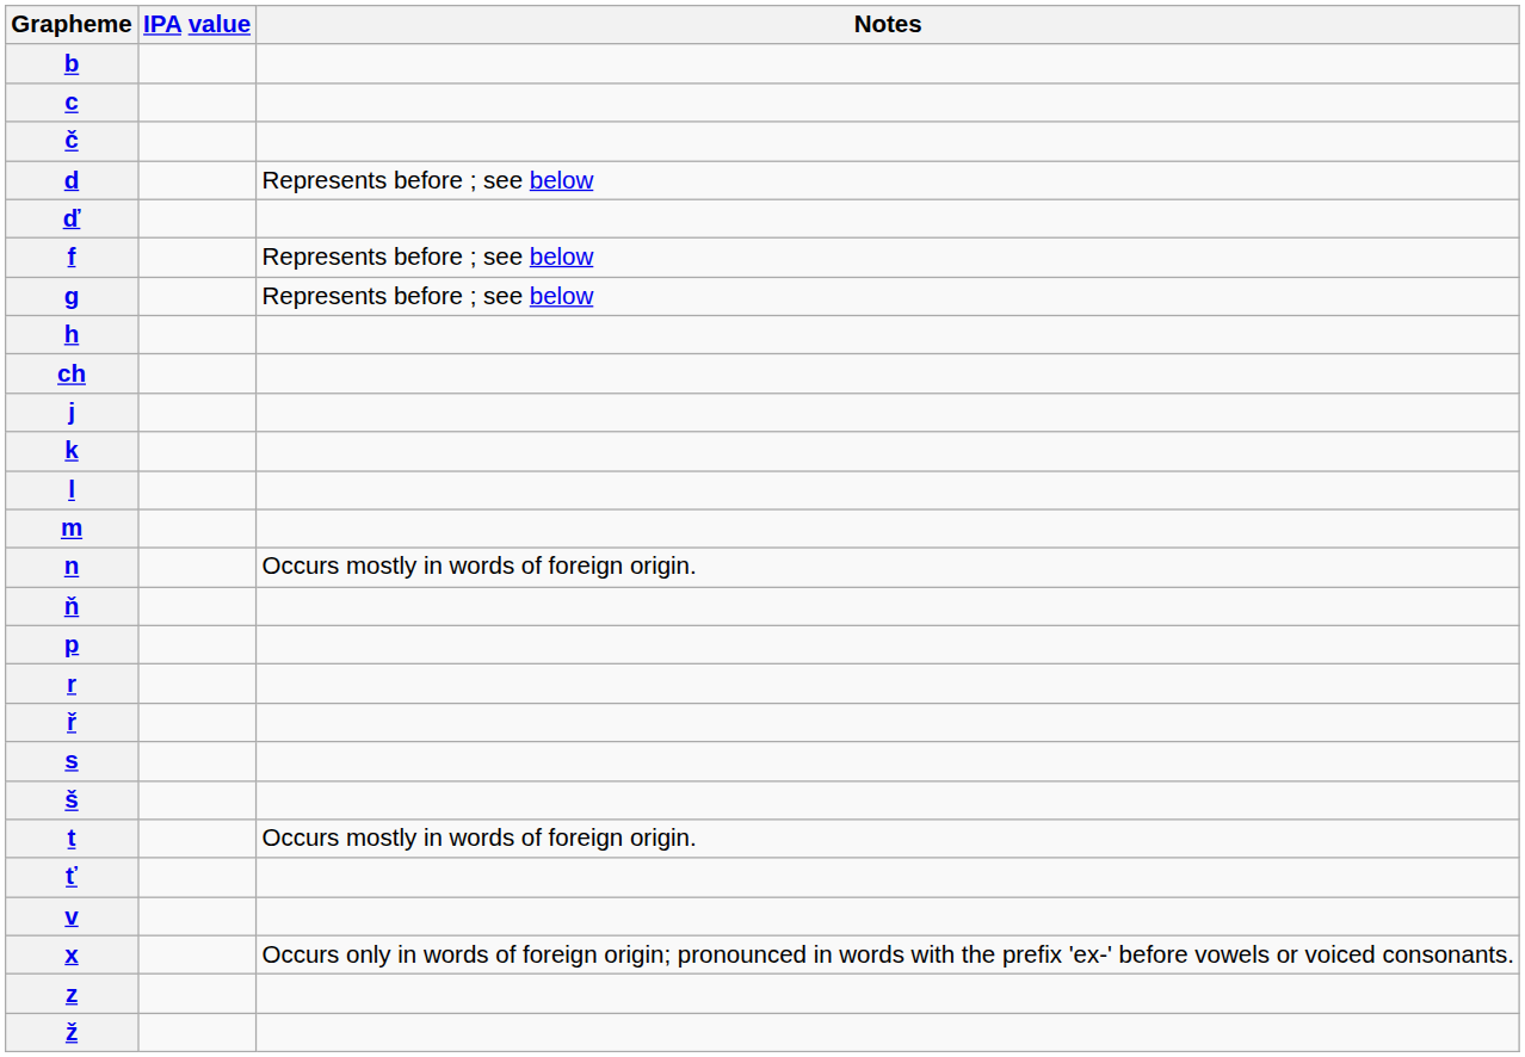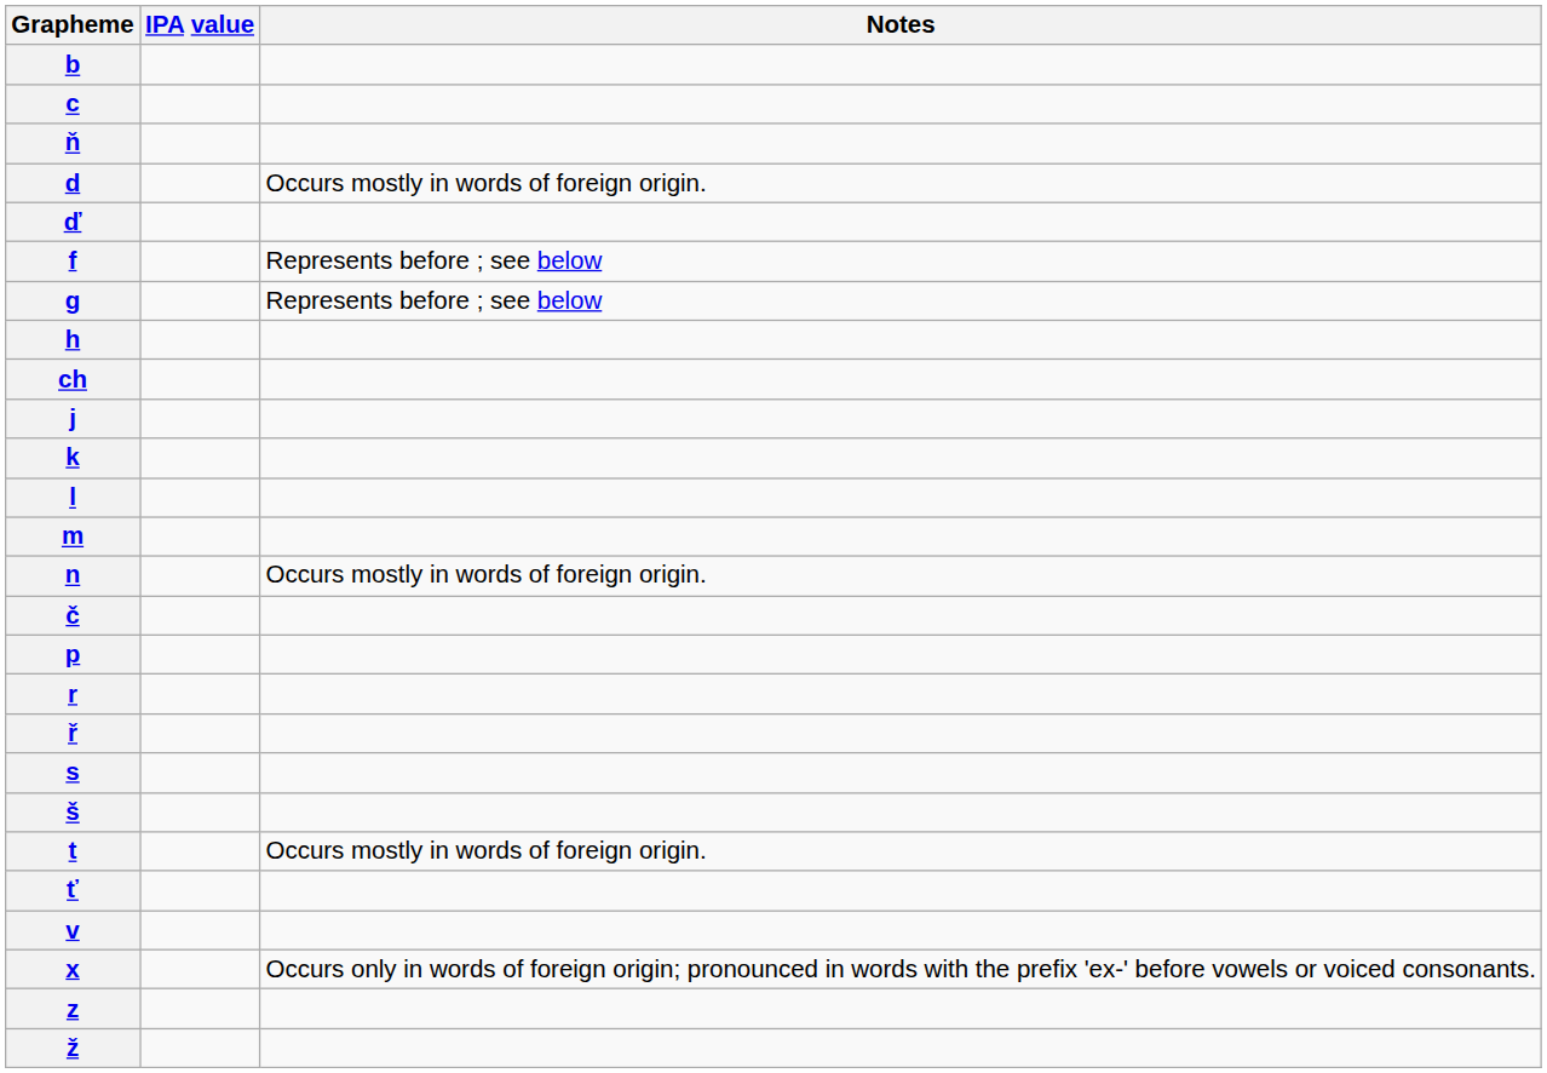 <table class=wikitable>
 <tr>
 <th>Grapheme</th>
 <th><a href='#'>IPA</a> <a href='#'>value</a></th>
 <th>Notes</th>
 </tr>
 <tr>
 <th><a href='#'>b</a></th>
 <td></td>
 <td></td>
 </tr>
 <tr>
 <th><a href='#'>c</a></th>
 <td> </td>
 <td></td>
 </tr>
 <tr>
-<th><a href='#'>č</a></th>
-<td> </td>
+<th><a href='#'>ň</a></th>
+<td></td>
 <td></td>
 </tr>
 <tr>
 <th><a href='#'>d</a></th>
 <td></td>
-<td>Represents  before ; see <a href='#'>below</a></td>
+<td>Occurs mostly in words of foreign origin. </td>
 </tr>
 <tr>
 <th><a href='#'>ď</a></th>
 <td></td>
 <td></td>
 </tr>
 <tr>
 <th><a href='#'>f</a></th>
 <td></td>
 <td>Represents  before ; see <a href='#'>below</a></td>
 </tr>
 <tr>
 <th><a href='#'>g</a></th>
 <td></td>
 <td>Represents  before ; see <a href='#'>below</a></td>
 </tr>
 <tr>
 <th><a href='#'>h</a></th>
 <td></td>
 <td></td>
 </tr>
 <tr>
 <th><a href='#'>ch</a></th>
 <td></td>
 <td></td>
 </tr>
 <tr>
 <th><a href='#'>j</a></th>
 <td></td>
 <td></td>
 </tr>
 <tr>
 <th><a href='#'>k</a></th>
 <td></td>
 <td></td>
 </tr>
 <tr>
 <th><a href='#'>l</a></th>
 <td></td>
 <td></td>
 </tr>
 <tr>
 <th><a href='#'>m</a></th>
 <td></td>
 <td></td>
 </tr>
 <tr>
 <th><a href='#'>n</a></th>
 <td></td>
 <td>Occurs mostly in words of foreign origin. </td>
 </tr>
 <tr>
-<th><a href='#'>ň</a></th>
-<td></td>
+<th><a href='#'>č</a></th>
+<td> </td>
 <td></td>
 </tr>
 <tr>
 <th><a href='#'>p</a></th>
 <td></td>
 <td></td>
 </tr>
 <tr>
 <th><a href='#'>r</a></th>
 <td></td>
 <td></td>
 </tr>
 <tr>
 <th><a href='#'>ř</a></th>
 <td> </td>
 <td></td>
 </tr>
 <tr>
 <th><a href='#'>s</a></th>
 <td></td>
 <td></td>
 </tr>
 <tr>
 <th><a href='#'>š</a></th>
 <td></td>
 <td></td>
 </tr>
 <tr>
 <th><a href='#'>t</a></th>
 <td></td>
 <td>Occurs mostly in words of foreign origin. </td>
 </tr>
 <tr>
 <th><a href='#'>ť</a></th>
 <td></td>
 <td></td>
 </tr>
 <tr>
 <th><a href='#'>v</a></th>
 <td></td>
 <td></td>
 </tr>
 <tr>
 <th><a href='#'>x</a></th>
 <td></td>
 <td>Occurs only in words of foreign origin; pronounced  in words with the prefix 'ex-' before vowels or voiced consonants.</td>
 </tr>
 <tr>
 <th><a href='#'>z</a></th>
 <td></td>
 <td></td>
 </tr>
 <tr>
 <th><a href='#'>ž</a></th>
 <td></td>
 <td></td>
 </tr>
 </table>
